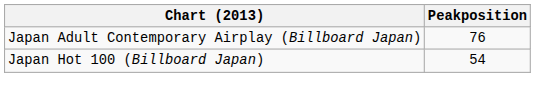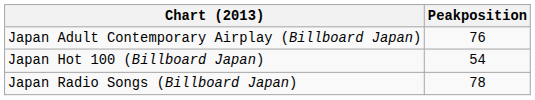 <table class="wikitable">
 <tr>
 <th>Chart (2013)</th>
 <th>Peakposition</th>
 </tr>
 <tr>
 <td>Japan Adult Contemporary Airplay (<em>Billboard Japan</em>)</td>
 <td align="center">76</td>
 </tr>
 <tr>
 <td>Japan Hot 100 (<em>Billboard Japan</em>)</td>
 <td align="center">54</td>
 </tr>
+<tr>
+<td>Japan Radio Songs (<em>Billboard Japan</em>)</td>
+<td align="center">78</td>
+</tr>
 </table>
